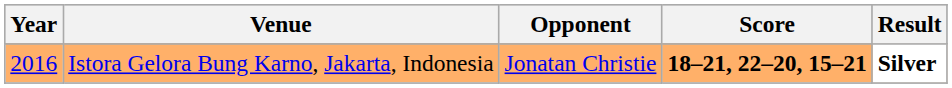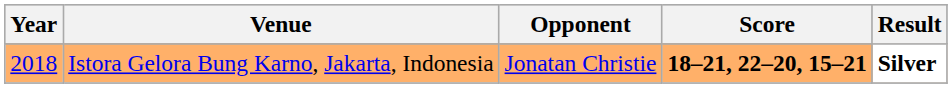 <table class="sortable wikitable" style="font-size: 90%;">
 <tr>
 <th>Year</th>
 <th>Venue</th>
 <th>Opponent</th>
 <th>Score</th>
 <th>Result</th>
 </tr>
 <tr style="background:#FFB069">
-<td align="center"><a href='#'>2016</a></td>
+<td align="center"><a href='#'>2018</a></td>
 <td align="left"><a href='#'>Istora Gelora Bung Karno</a>, <a href='#'>Jakarta</a>, Indonesia</td>
 <td align="left"> <a href='#'>Jonatan Christie</a></td>
 <td align="left"><strong>18–21, 22–20, 15–21</strong></td>
 <td style="text-align:left; background:white"> <strong>Silver</strong></td>
 </tr>
 </table>
